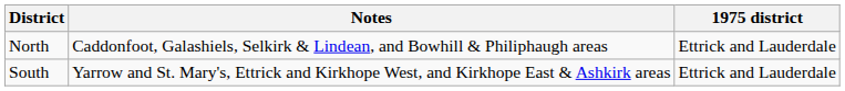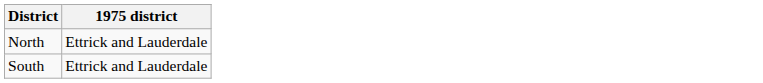 <table class="wikitable">
 <tr>
 <th>District</th>
-<th>Notes</th>
 <th>1975 district</th>
 </tr>
 <tr>
 <td>North</td>
-<td>Caddonfoot, Galashiels, Selkirk & <a href='#'>Lindean</a>, and Bowhill & Philiphaugh areas</td>
 <td>Ettrick and Lauderdale</td>
 </tr>
 <tr>
 <td>South</td>
-<td>Yarrow and St. Mary's, Ettrick and Kirkhope West, and Kirkhope East & <a href='#'>Ashkirk</a> areas</td>
 <td>Ettrick and Lauderdale</td>
 </tr>
 </table>
